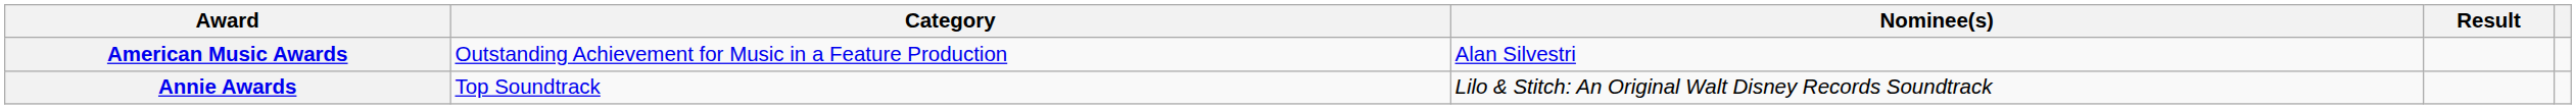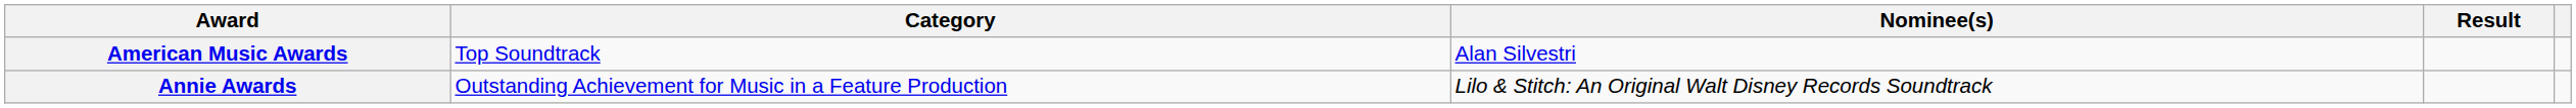 <table class="wikitable sortable plainrowheaders" style="width: 99%">
 <tr>
 <th scope="col">Award</th>
 <th scope="col">Category</th>
 <th scope="col">Nominee(s)</th>
 <th scope="col">Result</th>
 <th scope="col" class="unsortable"></th>
 </tr>
 <tr>
 <th scope="row"><a href='#'>American Music Awards</a></th>
-<td><a href='#'>Outstanding Achievement for Music in a Feature Production</a></td>
+<td><a href='#'>Top Soundtrack</a></td>
 <td><a href='#'>Alan Silvestri</a></td>
 <td></td>
 <td align="center"></td>
 </tr>
 <tr>
 <th scope="row"><a href='#'>Annie Awards</a></th>
-<td><a href='#'>Top Soundtrack</a></td>
+<td><a href='#'>Outstanding Achievement for Music in a Feature Production</a></td>
 <td><em>Lilo & Stitch: An Original Walt Disney Records Soundtrack</em></td>
 <td></td>
 <td align="center"></td>
 </tr>
 </table>
